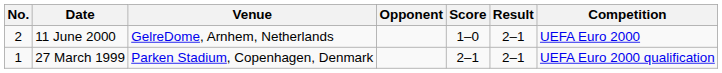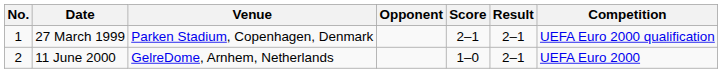 <table class="wikitable sortable">
 <tr>
 <th>No.</th>
 <th>Date</th>
 <th>Venue</th>
 <th>Opponent</th>
 <th>Score</th>
 <th>Result</th>
 <th>Competition</th>
 </tr>
 <tr>
+<td align=center>1</td>
+<td>27 March 1999</td>
+<td><a href='#'>Parken Stadium</a>, Copenhagen, Denmark</td>
+<td></td>
+<td align=center>2–1</td>
+<td align=center>2–1</td>
+<td><a href='#'>UEFA Euro 2000 qualification</a></td>
+</tr>
+<tr>
 <td align=center>2</td>
 <td>11 June 2000</td>
 <td><a href='#'>GelreDome</a>, Arnhem, Netherlands</td>
 <td></td>
 <td align=center>1–0</td>
 <td align=center>2–1</td>
 <td><a href='#'>UEFA Euro 2000</a></td>
 </tr>
-<tr>
-<td align=center>1</td>
-<td>27 March 1999</td>
-<td><a href='#'>Parken Stadium</a>, Copenhagen, Denmark</td>
-<td></td>
-<td align=center>2–1</td>
-<td align=center>2–1</td>
-<td><a href='#'>UEFA Euro 2000 qualification</a></td>
-</tr>
 </table>
